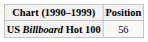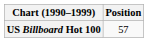 <table class="wikitable plainrowheaders" style="text-align:center">
 <tr>
 <th>Chart (1990–1999)</th>
 <th>Position</th>
 </tr>
 <tr>
 <th scope="row">US <em>Billboard</em> Hot 100</th>
-<td>56</td>
+<td>57</td>
 </tr>
 </table>
